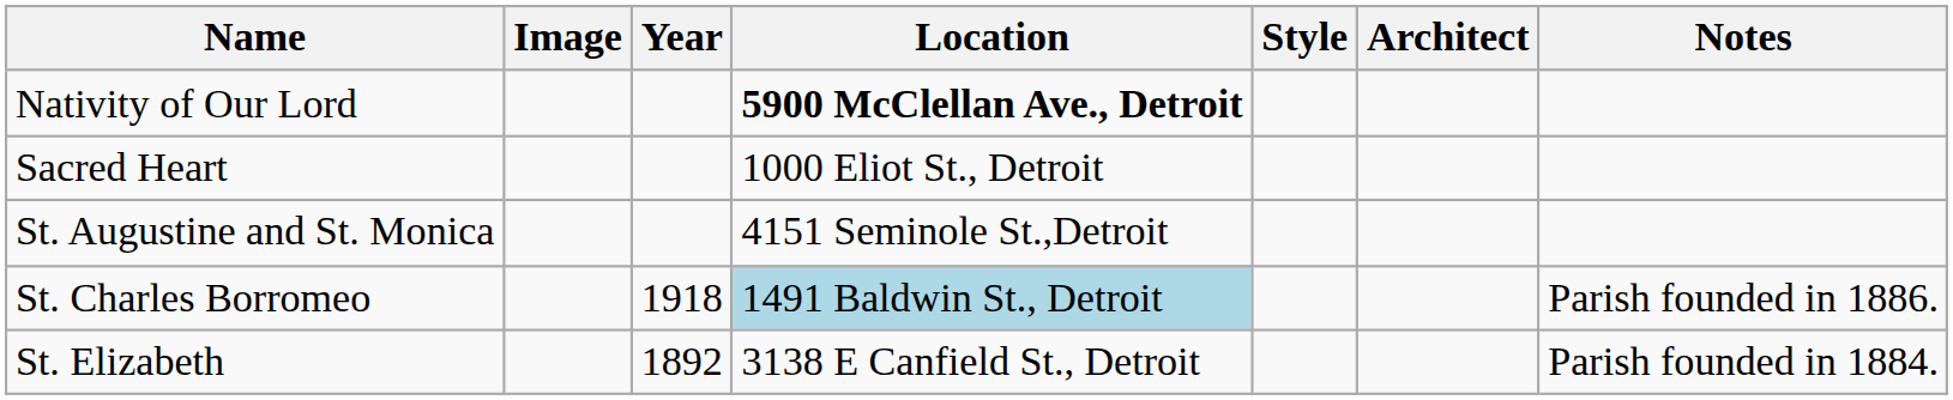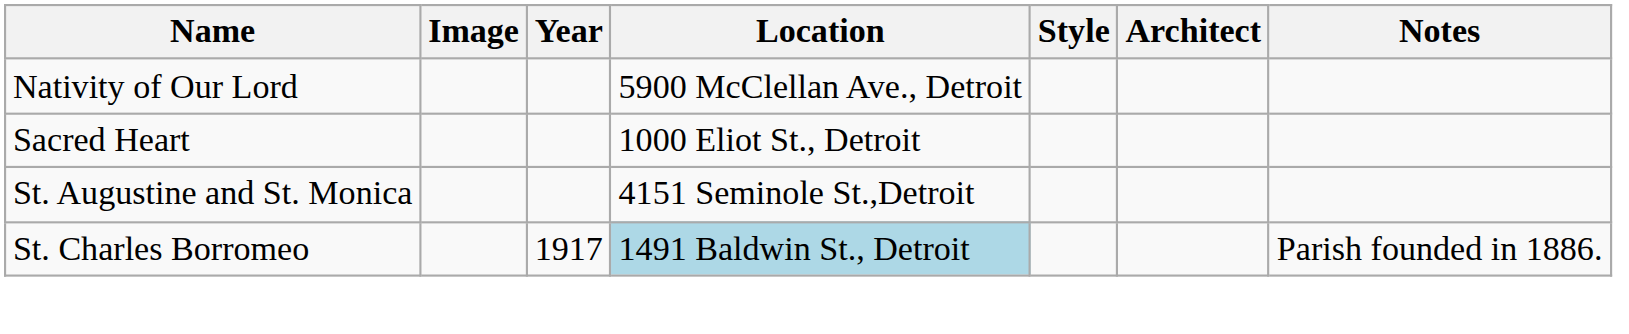 <table class="wikitable sortable">
 <tr>
 <th>Name</th>
 <th class="unsortable">Image</th>
 <th>Year</th>
 <th class="unsortable">Location</th>
 <th class="unsortable">Style</th>
 <th class="unsortable">Architect</th>
 <th class="unsortable">Notes</th>
 </tr>
 <tr>
 <td>Nativity of Our Lord</td>
 <td></td>
 <td></td>
-<td><strong>5900 McClellan Ave., Detroit</strong></td>
+<td>5900 McClellan Ave., Detroit</td>
 <td></td>
 <td></td>
 <td></td>
 </tr>
 <tr>
 <td>Sacred Heart</td>
 <td></td>
 <td></td>
 <td>1000 Eliot St., Detroit</td>
 <td></td>
 <td></td>
 <td></td>
 </tr>
 <tr>
 <td>St. Augustine and St. Monica</td>
 <td></td>
 <td></td>
 <td>4151 Seminole St.,Detroit</td>
 <td></td>
 <td></td>
 <td></td>
 </tr>
 <tr>
 <td>St. Charles Borromeo</td>
 <td></td>
-<td>1918</td>
+<td>1917</td>
 <td style="background: lightblue;">1491 Baldwin St., Detroit</td>
 <td></td>
 <td></td>
 <td>Parish founded in 1886.</td>
 </tr>
-<tr>
-<td>St. Elizabeth</td>
-<td></td>
-<td>1892</td>
-<td>3138 E Canfield St., Detroit</td>
-<td></td>
-<td></td>
-<td>Parish founded in 1884.</td>
-</tr>
 </table>
